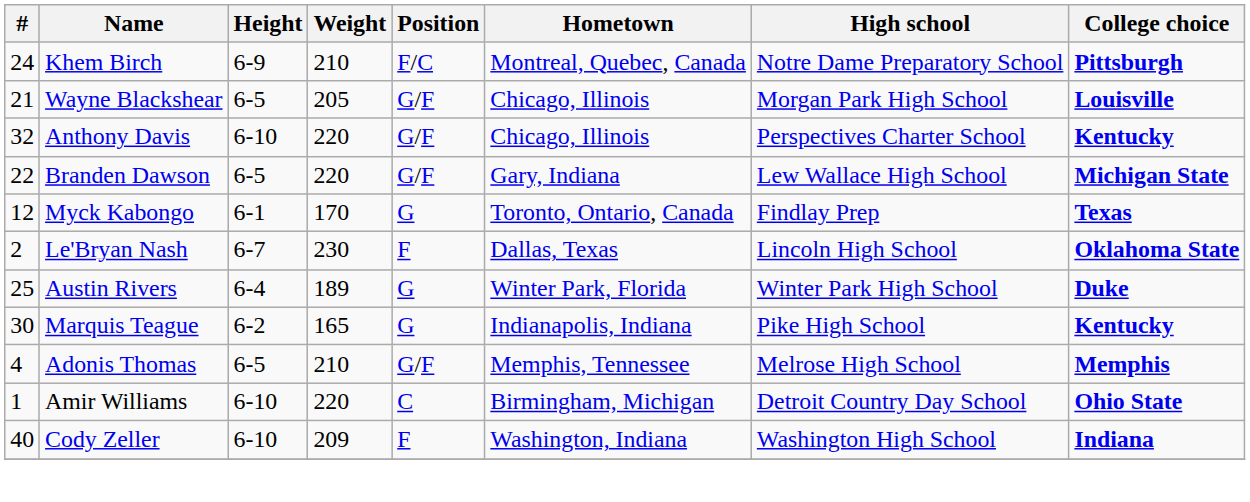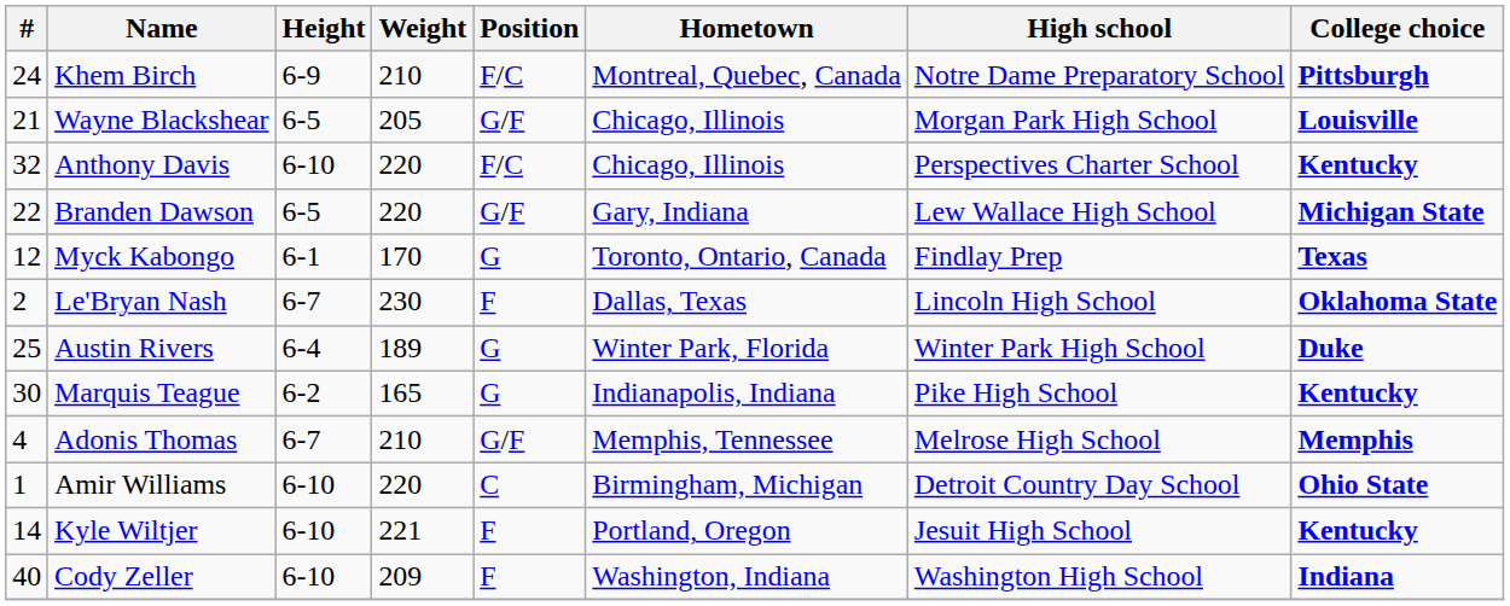 <table class="wikitable sortable" style="font-size: 100%" style="width: 100%">
 <tr>
 <th>#</th>
 <th>Name</th>
 <th>Height</th>
 <th>Weight</th>
 <th>Position</th>
 <th>Hometown</th>
 <th>High school</th>
 <th>College choice</th>
 </tr>
 <tr>
 <td>24</td>
 <td><a href='#'>Khem Birch</a></td>
 <td>6-9</td>
 <td>210</td>
 <td><a href='#'>F</a>/<a href='#'>C</a></td>
 <td><a href='#'>Montreal, Quebec</a>, <a href='#'>Canada</a></td>
 <td><a href='#'>Notre Dame Preparatory School</a></td>
 <td><strong><a href='#'>Pittsburgh</a></strong></td>
 </tr>
 <tr>
 <td>21</td>
 <td><a href='#'>Wayne Blackshear</a></td>
 <td>6-5</td>
 <td>205</td>
 <td><a href='#'>G</a>/<a href='#'>F</a></td>
 <td><a href='#'>Chicago, Illinois</a></td>
 <td><a href='#'>Morgan Park High School</a></td>
 <td><strong><a href='#'>Louisville</a></strong></td>
 </tr>
 <tr>
 <td>32</td>
 <td><a href='#'>Anthony Davis</a></td>
 <td>6-10</td>
 <td>220</td>
-<td><a href='#'>G</a>/<a href='#'>F</a></td>
+<td><a href='#'>F</a>/<a href='#'>C</a></td>
 <td><a href='#'>Chicago, Illinois</a></td>
 <td><a href='#'>Perspectives Charter School</a></td>
 <td><strong><a href='#'>Kentucky</a></strong></td>
 </tr>
 <tr>
 <td>22</td>
 <td><a href='#'>Branden Dawson</a></td>
 <td>6-5</td>
 <td>220</td>
 <td><a href='#'>G</a>/<a href='#'>F</a></td>
 <td><a href='#'>Gary, Indiana</a></td>
 <td><a href='#'>Lew Wallace High School</a></td>
 <td><strong><a href='#'>Michigan State</a></strong></td>
 </tr>
 <tr>
 <td>12</td>
 <td><a href='#'>Myck Kabongo</a></td>
 <td>6-1</td>
 <td>170</td>
 <td><a href='#'>G</a></td>
 <td><a href='#'>Toronto, Ontario</a>, <a href='#'>Canada</a></td>
 <td><a href='#'>Findlay Prep</a></td>
 <td><strong><a href='#'>Texas</a></strong></td>
 </tr>
 <tr>
 <td>2</td>
 <td><a href='#'>Le'Bryan Nash</a></td>
 <td>6-7</td>
 <td>230</td>
 <td><a href='#'>F</a></td>
 <td><a href='#'>Dallas, Texas</a></td>
 <td><a href='#'>Lincoln High School</a></td>
 <td><strong><a href='#'>Oklahoma State</a></strong></td>
 </tr>
 <tr>
 <td>25</td>
 <td><a href='#'>Austin Rivers</a></td>
 <td>6-4</td>
 <td>189</td>
 <td><a href='#'>G</a></td>
 <td><a href='#'>Winter Park, Florida</a></td>
 <td><a href='#'>Winter Park High School</a></td>
 <td><strong><a href='#'>Duke</a></strong></td>
 </tr>
 <tr>
 <td>30</td>
 <td><a href='#'>Marquis Teague</a></td>
 <td>6-2</td>
 <td>165</td>
 <td><a href='#'>G</a></td>
 <td><a href='#'>Indianapolis, Indiana</a></td>
 <td><a href='#'>Pike High School</a></td>
 <td><strong><a href='#'>Kentucky</a></strong></td>
 </tr>
 <tr>
 <td>4</td>
 <td><a href='#'>Adonis Thomas</a></td>
-<td>6-5</td>
+<td>6-7</td>
 <td>210</td>
 <td><a href='#'>G</a>/<a href='#'>F</a></td>
 <td><a href='#'>Memphis, Tennessee</a></td>
 <td><a href='#'>Melrose High School</a></td>
 <td><strong><a href='#'>Memphis</a></strong></td>
 </tr>
 <tr>
 <td>1</td>
 <td>Amir Williams</td>
 <td>6-10</td>
 <td>220</td>
 <td><a href='#'>C</a></td>
 <td><a href='#'>Birmingham, Michigan</a></td>
 <td><a href='#'>Detroit Country Day School</a></td>
 <td><strong><a href='#'>Ohio State</a></strong></td>
 </tr>
 <tr>
+<td>14</td>
+<td><a href='#'>Kyle Wiltjer</a></td>
+<td>6-10</td>
+<td>221</td>
+<td><a href='#'>F</a></td>
+<td><a href='#'>Portland, Oregon</a></td>
+<td><a href='#'>Jesuit High School</a></td>
+<td><strong><a href='#'>Kentucky</a></strong></td>
+</tr>
+<tr>
 <td>40</td>
 <td><a href='#'>Cody Zeller</a></td>
 <td>6-10</td>
 <td>209</td>
 <td><a href='#'>F</a></td>
 <td><a href='#'>Washington, Indiana</a></td>
 <td><a href='#'>Washington High School</a></td>
 <td><strong><a href='#'>Indiana</a></strong></td>
 </tr>
 <tr>
 </tr>
 </table>
